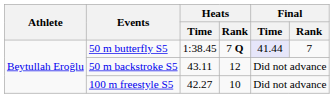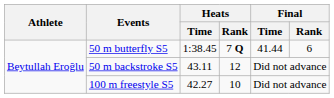 <table class=wikitable>
 <tr>
 <th rowspan="2">Athlete</th>
 <th rowspan="2">Events</th>
 <th colspan="2">Heats</th>
 <th colspan="2">Final</th>
 </tr>
 <tr>
 <th>Time</th>
 <th>Rank</th>
 <th>Time</th>
 <th>Rank</th>
 </tr>
 <tr>
 <td rowspan="3"><a href='#'>Beytullah Eroğlu</a></td>
 <td><a href='#'>50 m butterfly S5</a></td>
 <td align="center">1:38.45</td>
 <td align="center">7 <strong>Q</strong></td>
-<td align="center" style="background: lavender;">41.44</td>
-<td align="center">7</td>
+<td align="center">41.44</td>
+<td align="center">6</td>
 </tr>
 <tr>
 <td><a href='#'>50 m backstroke S5</a></td>
 <td align="center">43.11</td>
 <td align="center">12</td>
 <td align="center" colspan="2">Did not advance</td>
 </tr>
 <tr>
 <td><a href='#'>100 m freestyle S5</a></td>
 <td align="center">42.27</td>
 <td align="center">10</td>
 <td align="center" colspan="2">Did not advance</td>
 </tr>
 </table>
